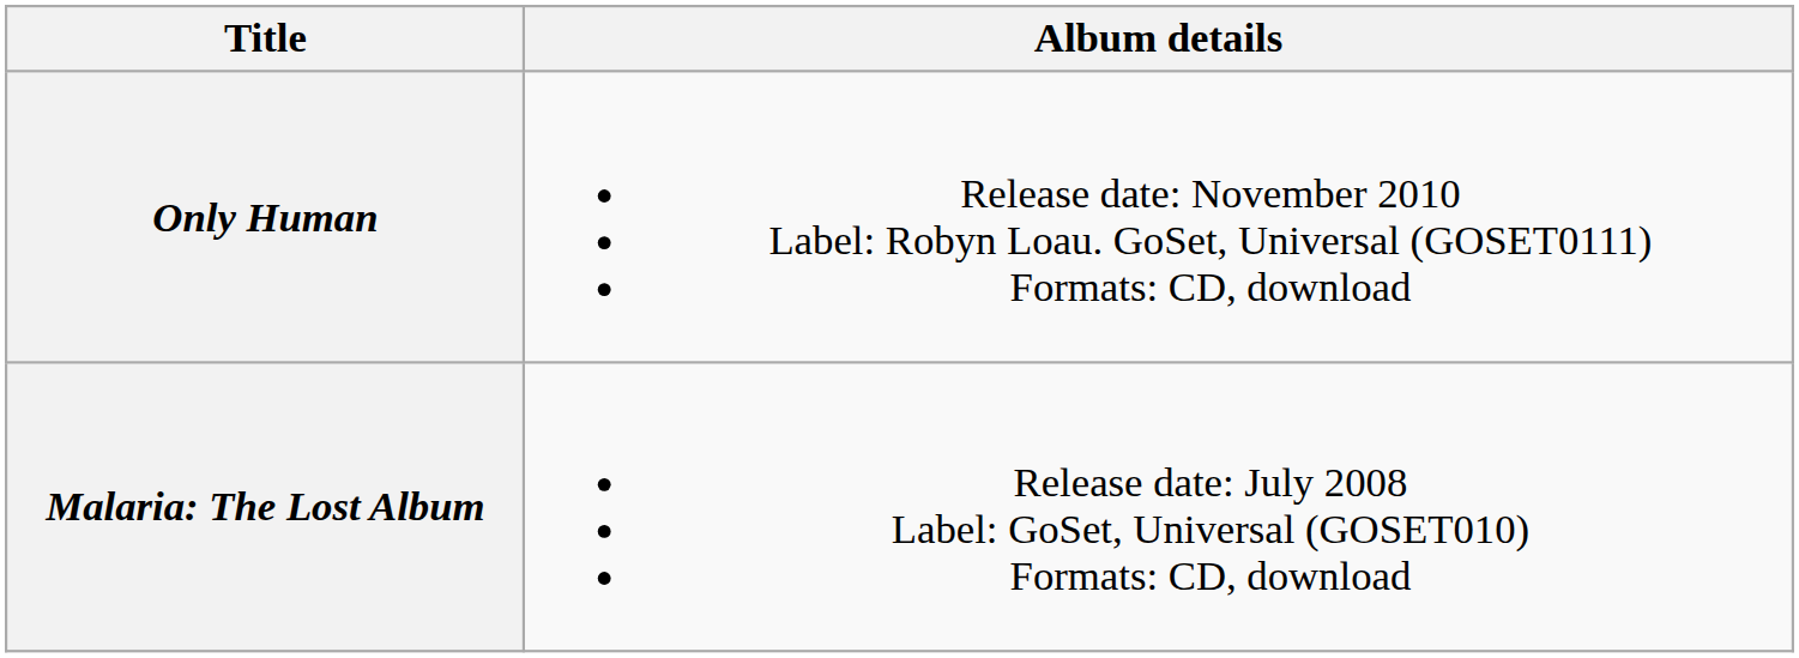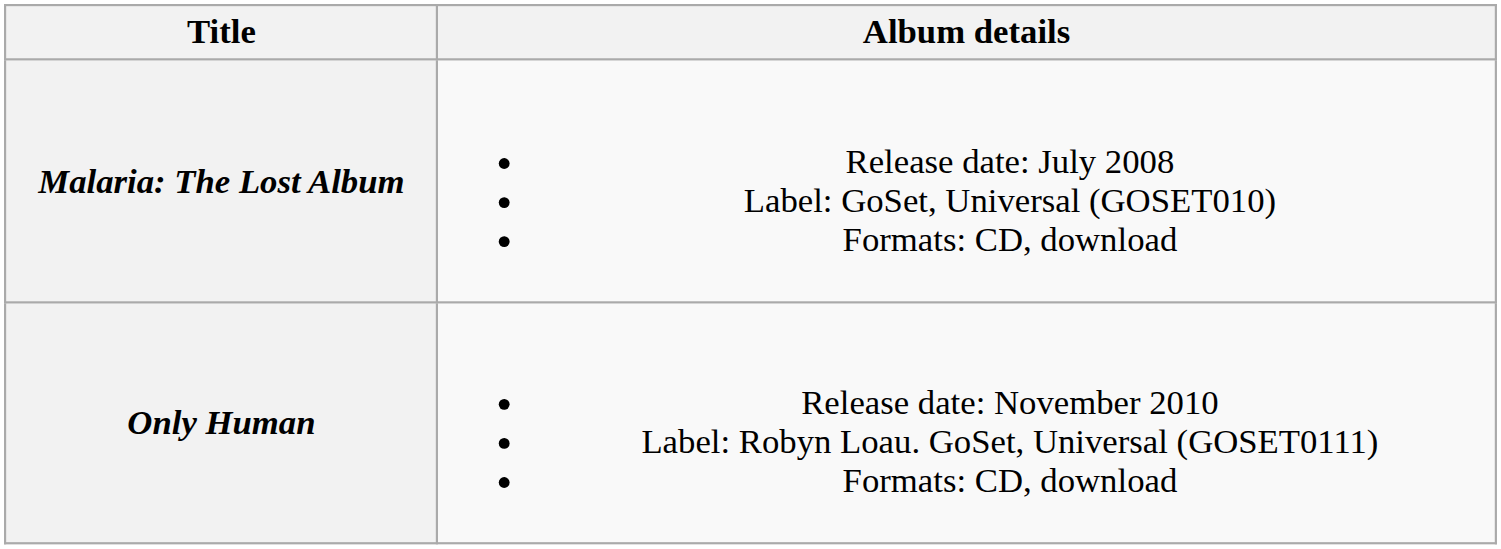 <table class="wikitable plainrowheaders" style="text-align:center;">
 <tr>
 <th style="width:12em;">Title</th>
 <th style="width:30em;">Album details</th>
 </tr>
 <tr>
+<th scope="row"><em>Malaria: The Lost Album</em></th>
+<td><br><ul><li>Release date: July 2008</li><li>Label: GoSet, Universal (GOSET010)</li><li>Formats: CD, download</li></ul></td>
+</tr>
+<tr>
 <th scope="row"><em>Only Human</em></th>
 <td><br><ul><li>Release date: November 2010</li><li>Label: Robyn Loau. GoSet, Universal (GOSET0111)</li><li>Formats: CD, download</li></ul></td>
 </tr>
-<tr>
-<th scope="row"><em>Malaria: The Lost Album</em></th>
-<td><br><ul><li>Release date: July 2008</li><li>Label: GoSet, Universal (GOSET010)</li><li>Formats: CD, download</li></ul></td>
-</tr>
 </table>
